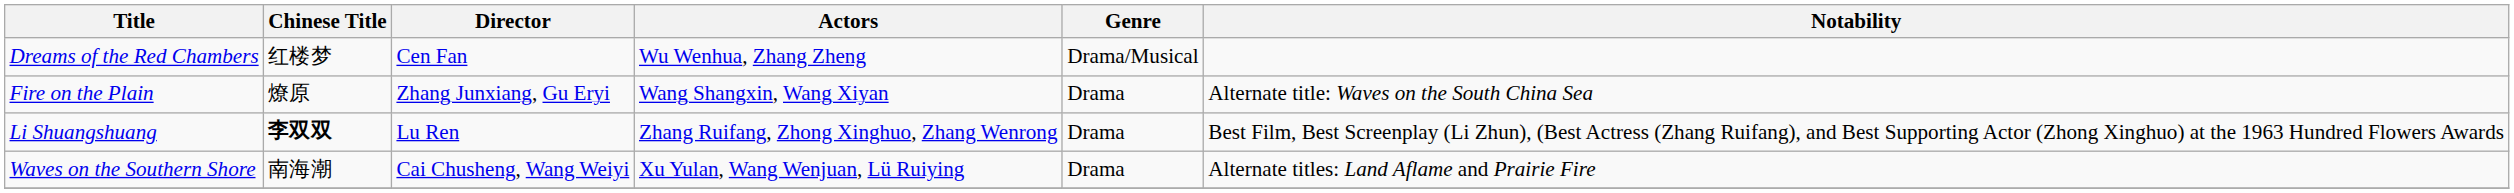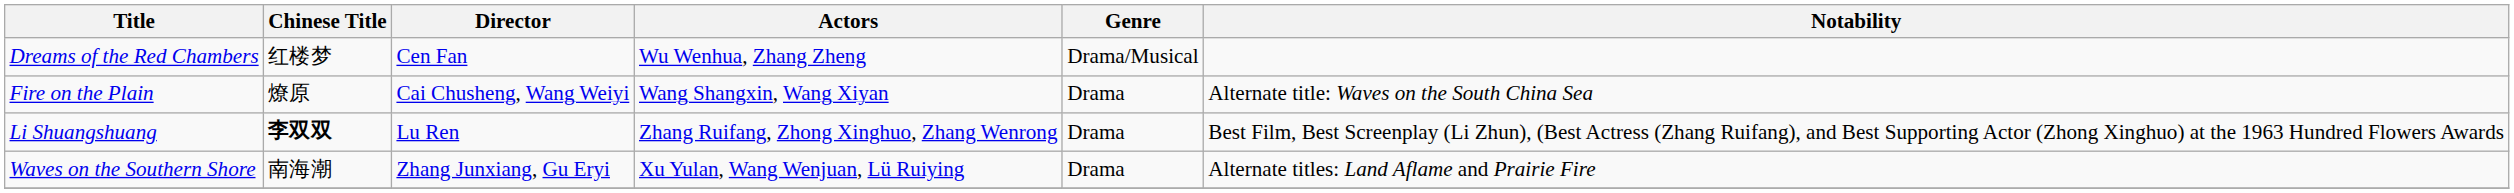 <table class="wikitable">
 <tr>
 <th>Title</th>
 <th>Chinese Title</th>
 <th>Director</th>
 <th>Actors</th>
 <th>Genre</th>
 <th>Notability</th>
 </tr>
 <tr>
 <td><em><a href='#'>Dreams of the Red Chambers</a></em></td>
 <td>红楼梦</td>
 <td><a href='#'>Cen Fan</a></td>
 <td><a href='#'>Wu Wenhua</a>, <a href='#'>Zhang Zheng</a></td>
 <td>Drama/Musical</td>
 <td></td>
 </tr>
 <tr>
 <td><em><a href='#'>Fire on the Plain</a></em></td>
 <td>燎原</td>
-<td><a href='#'>Zhang Junxiang</a>, <a href='#'>Gu Eryi</a></td>
+<td><a href='#'>Cai Chusheng</a>, <a href='#'>Wang Weiyi</a></td>
 <td><a href='#'>Wang Shangxin</a>, <a href='#'>Wang Xiyan</a></td>
 <td>Drama</td>
 <td>Alternate title: <em>Waves on the South China Sea</em></td>
 </tr>
 <tr>
 <td><em><a href='#'>Li Shuangshuang</a></em></td>
 <td><strong>李双双</strong></td>
 <td><a href='#'>Lu Ren</a></td>
 <td><a href='#'>Zhang Ruifang</a>, <a href='#'>Zhong Xinghuo</a>, <a href='#'>Zhang Wenrong</a></td>
 <td>Drama</td>
 <td>Best Film, Best Screenplay (Li Zhun), (Best Actress (Zhang Ruifang), and Best Supporting Actor (Zhong Xinghuo) at the 1963 Hundred Flowers Awards</td>
 </tr>
 <tr>
 <td><em><a href='#'>Waves on the Southern Shore</a></em></td>
 <td>南海潮</td>
-<td><a href='#'>Cai Chusheng</a>, <a href='#'>Wang Weiyi</a></td>
+<td><a href='#'>Zhang Junxiang</a>, <a href='#'>Gu Eryi</a></td>
 <td><a href='#'>Xu Yulan</a>, <a href='#'>Wang Wenjuan</a>, <a href='#'>Lü Ruiying</a></td>
 <td>Drama</td>
 <td>Alternate titles: <em>Land Aflame</em> and <em>Prairie Fire</em></td>
 </tr>
 <tr>
 </tr>
 </table>
